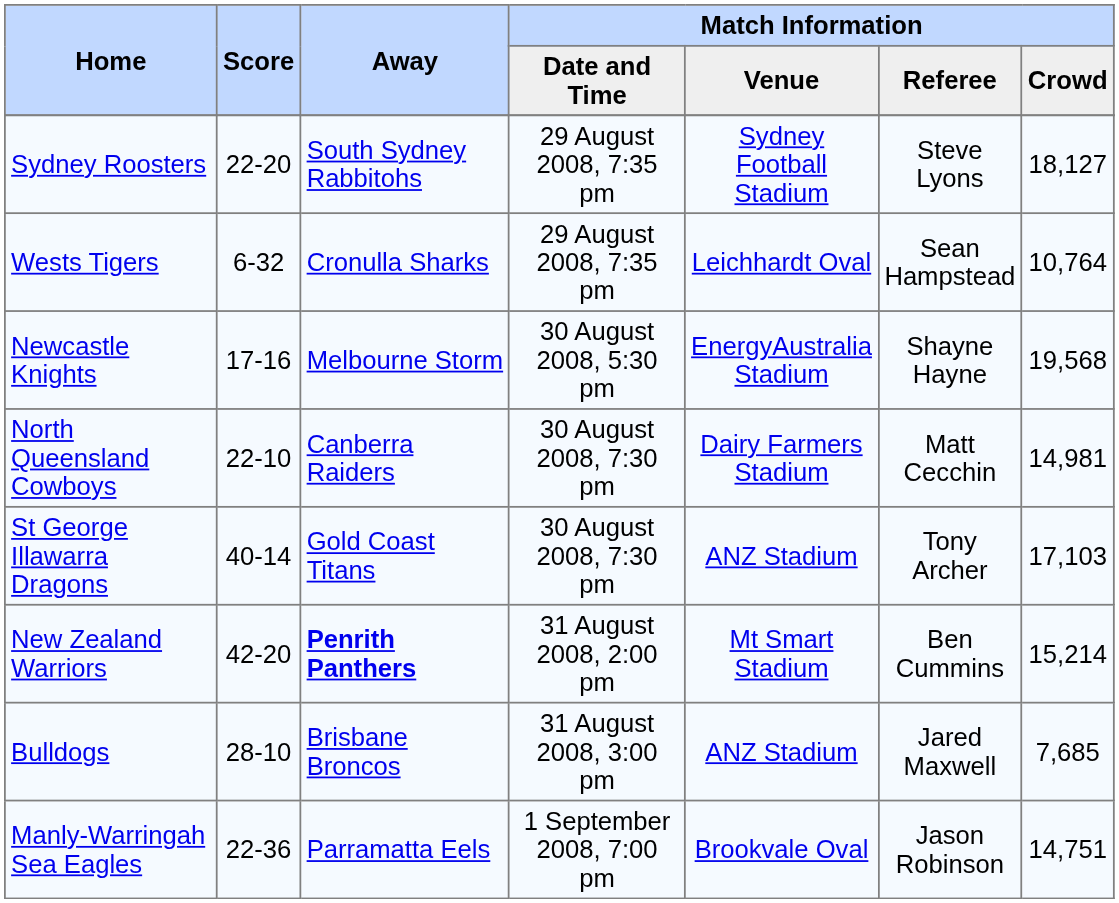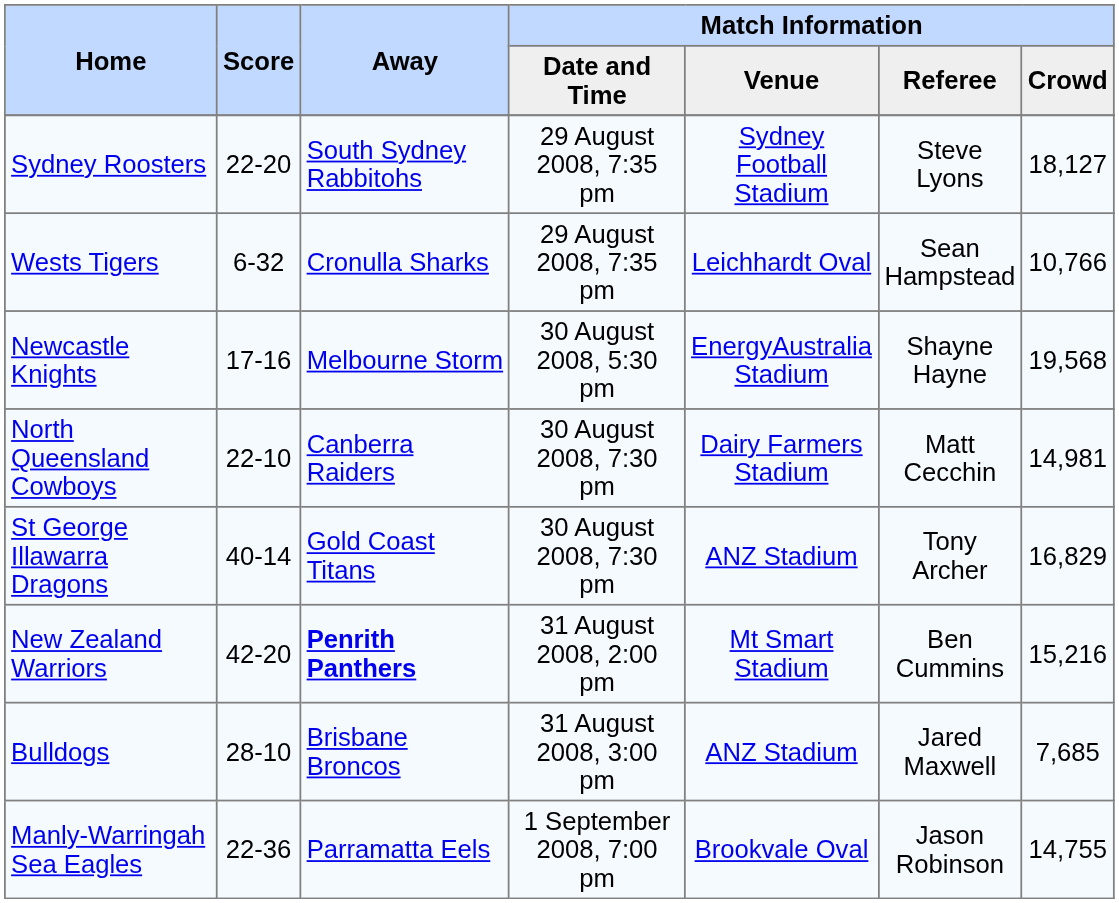 <table border=1 style="border-collapse:collapse; font-size:90%;" cellpadding=3 cellspacing=0 width=100%>
 <tr bgcolor=#C1D8FF>
 <th rowspan=2 width=21%>Home</th>
 <th rowspan=2 width=6%>Score</th>
 <th rowspan=2 width=21%>Away</th>
 <th colspan=6>Match Information</th>
 </tr>
 <tr bgcolor=#EFEFEF>
 <th width=17%>Date and Time</th>
 <th width=17%>Venue</th>
 <th width=11%>Referee</th>
 <th width=7%>Crowd</th>
 </tr>
 <tr align=center bgcolor=#F5FAFF>
 </tr>
 <tr align=center bgcolor=#F5FAFF>
 <td align=left> <a href='#'>Sydney Roosters</a></td>
 <td>22-20</td>
 <td align=left> <a href='#'>South Sydney Rabbitohs</a></td>
 <td>29 August 2008, 7:35 pm</td>
 <td><a href='#'>Sydney Football Stadium</a></td>
 <td>Steve Lyons</td>
 <td>18,127</td>
 </tr>
 <tr align=center bgcolor=#F5FAFF>
 <td align=left> <a href='#'>Wests Tigers</a></td>
 <td>6-32</td>
 <td align=left> <a href='#'>Cronulla Sharks</a></td>
 <td>29 August 2008, 7:35 pm</td>
 <td><a href='#'>Leichhardt Oval</a></td>
 <td>Sean Hampstead</td>
-<td>10,764</td>
+<td>10,766</td>
 </tr>
 <tr align=center bgcolor=#F5FAFF>
 <td align=left> <a href='#'>Newcastle Knights</a></td>
 <td>17-16</td>
 <td align=left> <a href='#'>Melbourne Storm</a></td>
 <td>30 August 2008, 5:30 pm</td>
 <td><a href='#'>EnergyAustralia Stadium</a></td>
 <td>Shayne Hayne</td>
 <td>19,568</td>
 </tr>
 <tr align=center bgcolor=#F5FAFF>
 <td align=left> <a href='#'>North Queensland Cowboys</a></td>
 <td>22-10</td>
 <td align=left> <a href='#'>Canberra Raiders</a></td>
 <td>30 August 2008, 7:30 pm</td>
 <td><a href='#'>Dairy Farmers Stadium</a></td>
 <td>Matt Cecchin</td>
 <td>14,981</td>
 </tr>
 <tr align=center bgcolor=#F5FAFF>
 <td align=left> <a href='#'>St George Illawarra Dragons</a></td>
 <td>40-14</td>
 <td align=left> <a href='#'>Gold Coast Titans</a></td>
 <td>30 August 2008, 7:30 pm</td>
 <td><a href='#'>ANZ Stadium</a></td>
 <td>Tony Archer</td>
-<td>17,103</td>
+<td>16,829</td>
 </tr>
 <tr align=center bgcolor=#F5FAFF>
 <td align=left> <a href='#'>New Zealand Warriors</a></td>
 <td>42-20</td>
 <td align=left><strong> <a href='#'>Penrith Panthers</a></strong></td>
 <td>31 August 2008, 2:00 pm</td>
 <td><a href='#'>Mt Smart Stadium</a></td>
 <td>Ben Cummins</td>
-<td>15,214</td>
+<td>15,216</td>
 </tr>
 <tr align=center bgcolor=#F5FAFF>
 <td align=left> <a href='#'>Bulldogs</a></td>
 <td>28-10</td>
 <td align=left> <a href='#'>Brisbane Broncos</a></td>
 <td>31 August 2008, 3:00 pm</td>
 <td><a href='#'>ANZ Stadium</a></td>
 <td>Jared Maxwell</td>
 <td>7,685</td>
 </tr>
 <tr align=center bgcolor=#F5FAFF>
 <td align=left> <a href='#'>Manly-Warringah Sea Eagles</a></td>
 <td>22-36</td>
 <td align=left> <a href='#'>Parramatta Eels</a></td>
 <td>1 September 2008, 7:00 pm</td>
 <td><a href='#'>Brookvale Oval</a></td>
 <td>Jason Robinson</td>
-<td>14,751</td>
+<td>14,755</td>
 </tr>
 </table>
